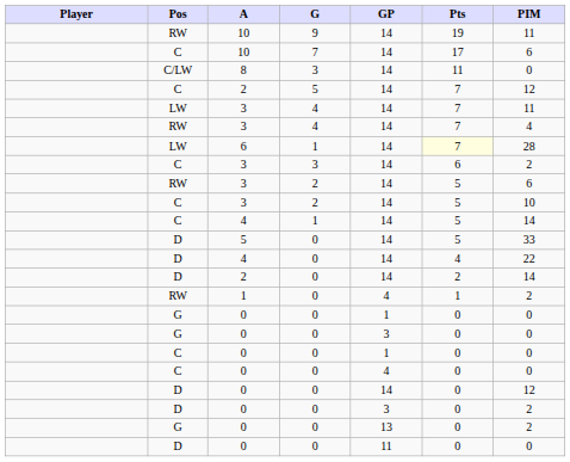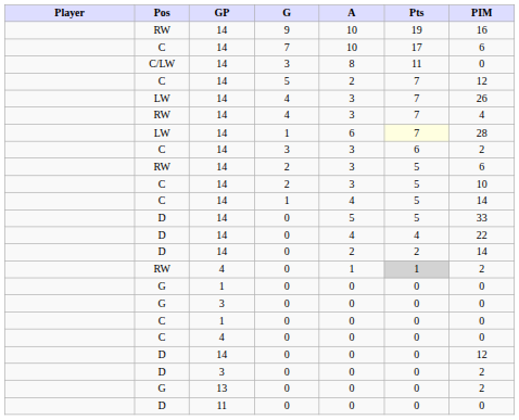 <table style="width:60%;" class="wikitable sortable">
 <tr style="text-align:center;">
 <th style="background:#ddf; width:10%;">Player</th>
 <th style="background:#ddf; width:3%;" title="Position">Pos</th>
+<th style="background:#ddf; width:5%;" title="Games played">GP</th>
+<th style="background:#ddf; width:5%;" title="Goals">G</th>
 <th style="background:#ddf; width:5%;" title="Assists">A</th>
-<th style="background:#ddf; width:5%;" title="Goals">G</th>
-<th style="background:#ddf; width:5%;" title="Games played">GP</th>
 <th style="background:#ddf; width:5%;" title="Points">Pts</th>
 <th style="background:#ddf; width:5%;" title="Penalties in Minutes">PIM</th>
 </tr>
 <tr style="text-align:center;">
 <td style="text-align:right;"></td>
 <td>RW</td>
+<td>14</td>
+<td>9</td>
 <td>10</td>
-<td>9</td>
-<td>14</td>
 <td>19</td>
-<td>11</td>
+<td>16</td>
 </tr>
 <tr style="text-align:center;">
 <td style="text-align:right;"></td>
 <td>C</td>
+<td>14</td>
+<td>7</td>
 <td>10</td>
-<td>7</td>
-<td>14</td>
 <td>17</td>
 <td>6</td>
 </tr>
 <tr style="text-align:center;">
 <td style="text-align:right;"></td>
 <td>C/LW</td>
+<td>14</td>
+<td>3</td>
 <td>8</td>
-<td>3</td>
-<td>14</td>
 <td>11</td>
 <td>0</td>
 </tr>
 <tr style="text-align:center;">
 <td style="text-align:right;"></td>
 <td>C</td>
+<td>14</td>
+<td>5</td>
 <td>2</td>
-<td>5</td>
-<td>14</td>
 <td>7</td>
 <td>12</td>
 </tr>
 <tr style="text-align:center;">
 <td style="text-align:right;"></td>
 <td>LW</td>
+<td>14</td>
+<td>4</td>
 <td>3</td>
-<td>4</td>
-<td>14</td>
 <td>7</td>
-<td>11</td>
+<td>26</td>
 </tr>
 <tr style="text-align:center;">
 <td style="text-align:right;"></td>
 <td>RW</td>
+<td>14</td>
+<td>4</td>
 <td>3</td>
-<td>4</td>
-<td>14</td>
 <td>7</td>
 <td>4</td>
 </tr>
 <tr style="text-align:center;">
 <td style="text-align:right;"></td>
 <td>LW</td>
+<td>14</td>
+<td>1</td>
 <td>6</td>
-<td>1</td>
-<td>14</td>
 <td style="background: lightyellow;">7</td>
 <td>28</td>
 </tr>
 <tr style="text-align:center;">
 <td style="text-align:right;"></td>
 <td>C</td>
+<td>14</td>
 <td>3</td>
 <td>3</td>
-<td>14</td>
 <td>6</td>
 <td>2</td>
 </tr>
 <tr style="text-align:center;">
 <td style="text-align:right;"></td>
 <td>RW</td>
+<td>14</td>
+<td>2</td>
 <td>3</td>
-<td>2</td>
-<td>14</td>
 <td>5</td>
 <td>6</td>
 </tr>
 <tr style="text-align:center;">
 <td style="text-align:right;"></td>
 <td>C</td>
+<td>14</td>
+<td>2</td>
 <td>3</td>
-<td>2</td>
-<td>14</td>
 <td>5</td>
 <td>10</td>
 </tr>
 <tr style="text-align:center;">
 <td style="text-align:right;"></td>
 <td>C</td>
+<td>14</td>
+<td>1</td>
 <td>4</td>
-<td>1</td>
-<td>14</td>
 <td>5</td>
 <td>14</td>
 </tr>
 <tr style="text-align:center;">
 <td style="text-align:right;"></td>
 <td>D</td>
+<td>14</td>
+<td>0</td>
 <td>5</td>
-<td>0</td>
-<td>14</td>
 <td>5</td>
 <td>33</td>
 </tr>
 <tr style="text-align:center;">
 <td style="text-align:right;"></td>
 <td>D</td>
+<td>14</td>
+<td>0</td>
 <td>4</td>
-<td>0</td>
-<td>14</td>
 <td>4</td>
 <td>22</td>
 </tr>
 <tr style="text-align:center;">
 <td style="text-align:right;"></td>
 <td>D</td>
+<td>14</td>
+<td>0</td>
 <td>2</td>
-<td>0</td>
-<td>14</td>
 <td>2</td>
 <td>14</td>
 </tr>
 <tr style="text-align:center;">
 <td style="text-align:right;"></td>
 <td>RW</td>
+<td>4</td>
+<td>0</td>
 <td>1</td>
-<td>0</td>
-<td>4</td>
-<td>1</td>
+<td style="background: lightgrey;">1</td>
 <td>2</td>
 </tr>
 <tr style="text-align:center;">
 <td style="text-align:right;"></td>
 <td>G</td>
+<td>1</td>
 <td>0</td>
 <td>0</td>
-<td>1</td>
 <td>0</td>
 <td>0</td>
 </tr>
 <tr style="text-align:center;">
 <td style="text-align:right;"></td>
 <td>G</td>
+<td>3</td>
 <td>0</td>
 <td>0</td>
-<td>3</td>
 <td>0</td>
 <td>0</td>
 </tr>
 <tr style="text-align:center;">
 <td style="text-align:right;"></td>
 <td>C</td>
+<td>1</td>
 <td>0</td>
 <td>0</td>
-<td>1</td>
 <td>0</td>
 <td>0</td>
 </tr>
 <tr style="text-align:center;">
 <td style="text-align:right;"></td>
 <td>C</td>
+<td>4</td>
 <td>0</td>
 <td>0</td>
-<td>4</td>
 <td>0</td>
 <td>0</td>
 </tr>
 <tr style="text-align:center;">
 <td style="text-align:right;"></td>
 <td>D</td>
+<td>14</td>
 <td>0</td>
 <td>0</td>
-<td>14</td>
 <td>0</td>
 <td>12</td>
 </tr>
 <tr style="text-align:center;">
 <td style="text-align:right;"></td>
 <td>D</td>
+<td>3</td>
 <td>0</td>
 <td>0</td>
-<td>3</td>
 <td>0</td>
 <td>2</td>
 </tr>
 <tr style="text-align:center;">
 <td style="text-align:right;"></td>
 <td>G</td>
+<td>13</td>
 <td>0</td>
 <td>0</td>
-<td>13</td>
 <td>0</td>
 <td>2</td>
 </tr>
 <tr style="text-align:center;">
 <td style="text-align:right;"></td>
 <td>D</td>
+<td>11</td>
 <td>0</td>
 <td>0</td>
-<td>11</td>
 <td>0</td>
 <td>0</td>
 </tr>
 </table>
